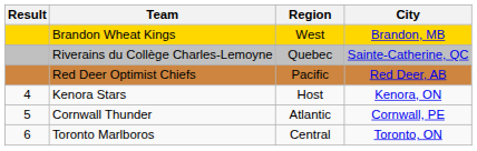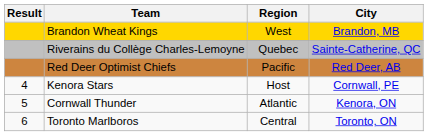 <table class="wikitable" style="text-align: center;">
 <tr>
 <th width=20>Result</th>
 <th>Team</th>
 <th width=80>Region</th>
 <th>City</th>
 </tr>
 <tr align="center" bgcolor=gold>
 <td></td>
 <td align="left">Brandon Wheat Kings</td>
 <td>West</td>
 <td><a href='#'>Brandon, MB</a></td>
 </tr>
 <tr align="center" bgcolor=silver>
 <td></td>
 <td align="left">Riverains du Collège Charles-Lemoyne</td>
 <td>Quebec</td>
 <td><a href='#'>Sainte-Catherine, QC</a></td>
 </tr>
 <tr align="center" bgcolor=peru>
 <td></td>
 <td align="left">Red Deer Optimist Chiefs</td>
 <td>Pacific</td>
 <td><a href='#'>Red Deer, AB</a></td>
 </tr>
 <tr>
 <td>4</td>
 <td align="left">Kenora Stars</td>
 <td>Host</td>
-<td><a href='#'>Kenora, ON</a></td>
+<td><a href='#'>Cornwall, PE</a></td>
 </tr>
 <tr>
 <td>5</td>
 <td align="left">Cornwall Thunder</td>
 <td>Atlantic</td>
-<td><a href='#'>Cornwall, PE</a></td>
+<td><a href='#'>Kenora, ON</a></td>
 </tr>
 <tr>
 <td>6</td>
 <td align="left">Toronto Marlboros</td>
 <td>Central</td>
 <td><a href='#'>Toronto, ON</a></td>
 </tr>
 </table>
